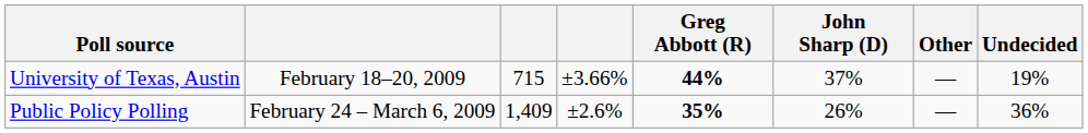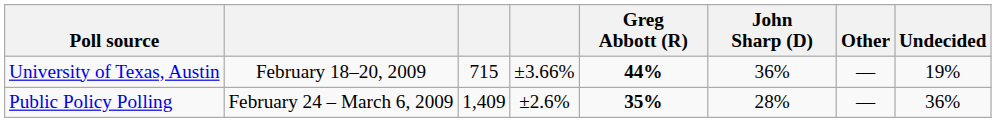 <table class="wikitable" style="text-align:center">
 <tr valign=bottom>
 <th>Poll source</th>
 <th></th>
 <th></th>
 <th></th>
 <th style="width:100px;">Greg<br>Abbott (R)</th>
 <th style="width:100px;">John<br>Sharp (D)</th>
 <th>Other</th>
 <th>Undecided</th>
 </tr>
 <tr>
 <td align=left><a href='#'>University of Texas, Austin</a></td>
 <td>February 18–20, 2009</td>
 <td>715</td>
 <td>±3.66%</td>
 <td><strong>44%</strong></td>
-<td>37%</td>
+<td>36%</td>
 <td>—</td>
 <td>19%</td>
 </tr>
 <tr>
 <td align=left><a href='#'>Public Policy Polling</a></td>
 <td>February 24 – March 6, 2009</td>
 <td>1,409</td>
 <td>±2.6%</td>
 <td><strong>35%</strong></td>
-<td>26%</td>
+<td>28%</td>
 <td>—</td>
 <td>36%</td>
 </tr>
 </table>
